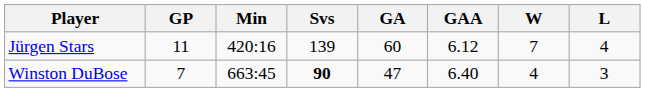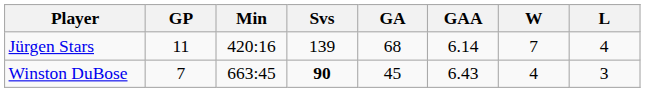 <table class="wikitable">
 <tr>
 <th bgcolor="#DDDDFF" width="20%">Player</th>
 <th bgcolor="#DDDDFF" width="10%">GP</th>
 <th bgcolor="#DDDDFF" width="10%">Min</th>
 <th bgcolor="#DDDDFF" width="10%">Svs</th>
 <th bgcolor="#DDDDFF" width="10%">GA</th>
 <th bgcolor="#DDDDFF" width="10%">GAA</th>
 <th bgcolor="#DDDDFF" width="10%">W</th>
 <th bgcolor="#DDDDFF" width="10%">L</th>
 </tr>
 <tr align=center>
 <td align=left><a href='#'>Jürgen Stars</a></td>
 <td>11</td>
 <td>420:16</td>
 <td>139</td>
-<td>60</td>
-<td>6.12</td>
+<td>68</td>
+<td>6.14</td>
 <td>7</td>
 <td>4</td>
 </tr>
 <tr align=center>
 <td align=left><a href='#'>Winston DuBose</a></td>
 <td>7</td>
 <td>663:45</td>
 <td><strong>90</strong></td>
-<td>47</td>
-<td>6.40</td>
+<td>45</td>
+<td>6.43</td>
 <td>4</td>
 <td>3</td>
 </tr>
 </table>
